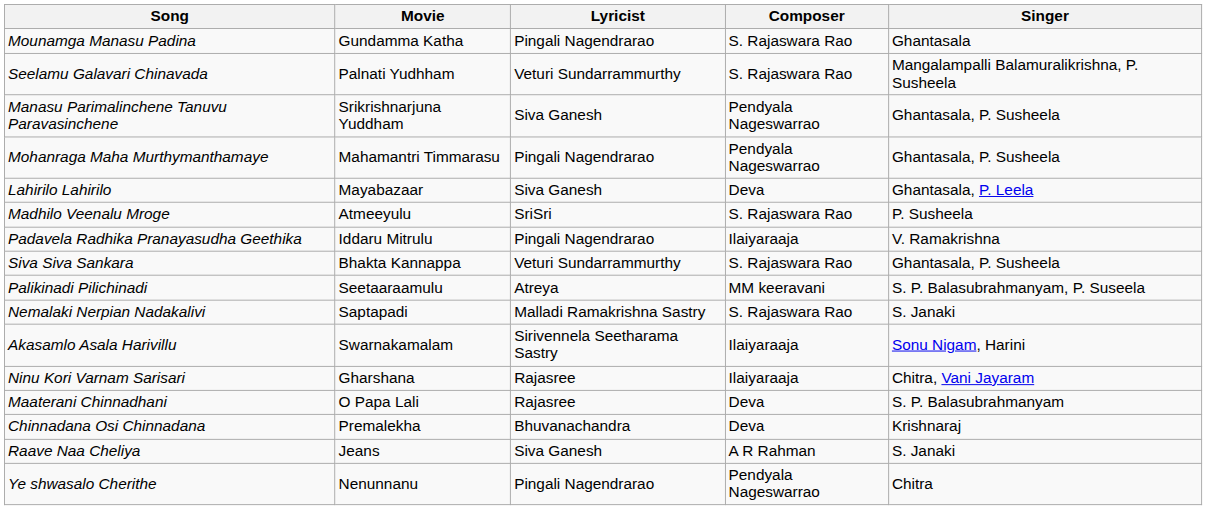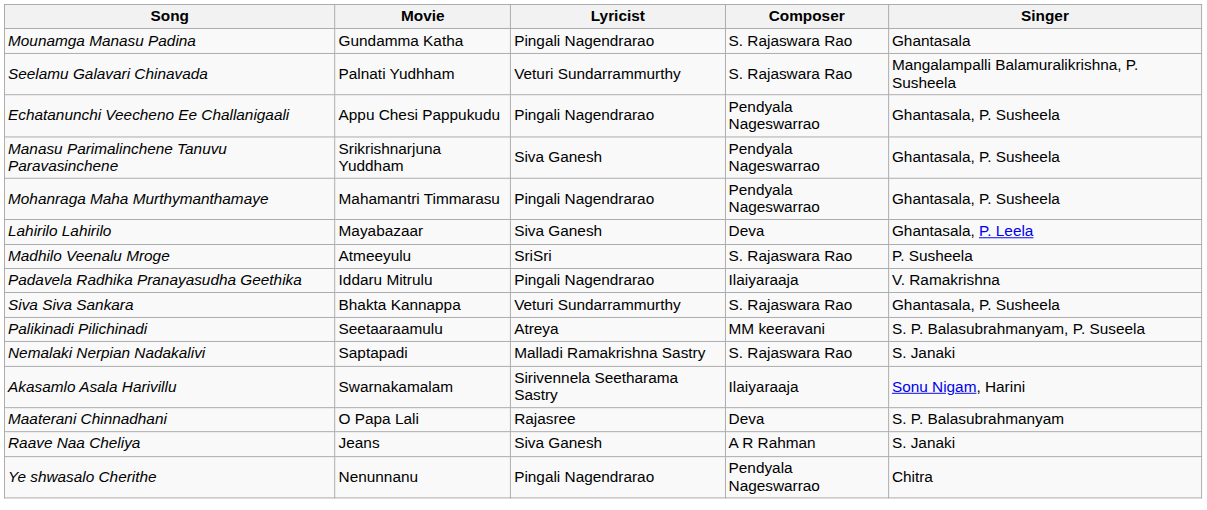 <table class="wikitable">
 <tr>
 <th>Song</th>
 <th>Movie</th>
 <th>Lyricist</th>
 <th>Composer</th>
 <th>Singer</th>
 </tr>
 <tr>
 <td><em>Mounamga Manasu Padina</em></td>
 <td>Gundamma Katha</td>
 <td>Pingali Nagendrarao</td>
 <td>S. Rajaswara Rao</td>
 <td>Ghantasala</td>
 </tr>
 <tr>
 <td><em>Seelamu Galavari Chinavada</em></td>
 <td>Palnati Yudhham</td>
 <td>Veturi Sundarrammurthy</td>
 <td>S. Rajaswara Rao</td>
 <td>Mangalampalli Balamuralikrishna, P. Susheela</td>
+</tr>
+<tr>
+<td><em>Echatanunchi Veecheno Ee Challanigaali</em></td>
+<td>Appu Chesi Pappukudu</td>
+<td>Pingali Nagendrarao</td>
+<td>Pendyala Nageswarrao</td>
+<td>Ghantasala, P. Susheela</td>
 </tr>
 <tr>
 <td><em>Manasu Parimalinchene Tanuvu Paravasinchene</em></td>
 <td>Srikrishnarjuna Yuddham</td>
 <td>Siva Ganesh</td>
 <td>Pendyala Nageswarrao</td>
 <td>Ghantasala, P. Susheela</td>
 </tr>
 <tr>
 <td><em>Mohanraga Maha Murthymanthamaye</em></td>
 <td>Mahamantri Timmarasu</td>
 <td>Pingali Nagendrarao</td>
 <td>Pendyala Nageswarrao</td>
 <td>Ghantasala, P. Susheela</td>
 </tr>
 <tr>
 <td><em>Lahirilo Lahirilo</em></td>
 <td>Mayabazaar</td>
 <td>Siva Ganesh</td>
 <td>Deva</td>
 <td>Ghantasala, <a href='#'>P. Leela</a></td>
 </tr>
 <tr>
 <td><em>Madhilo Veenalu Mroge</em></td>
 <td>Atmeeyulu</td>
 <td>SriSri</td>
 <td>S. Rajaswara Rao</td>
 <td>P. Susheela</td>
 </tr>
 <tr>
 <td><em>Padavela Radhika Pranayasudha Geethika</em></td>
 <td>Iddaru Mitrulu</td>
 <td>Pingali Nagendrarao</td>
 <td>Ilaiyaraaja</td>
 <td>V. Ramakrishna</td>
 </tr>
 <tr>
 <td><em>Siva Siva Sankara</em></td>
 <td>Bhakta Kannappa</td>
 <td>Veturi Sundarrammurthy</td>
 <td>S. Rajaswara Rao</td>
 <td>Ghantasala, P. Susheela</td>
 </tr>
 <tr>
 <td><em>Palikinadi Pilichinadi</em></td>
 <td>Seetaaraamulu</td>
 <td>Atreya</td>
 <td>MM keeravani</td>
 <td>S. P. Balasubrahmanyam, P. Suseela</td>
 </tr>
 <tr>
 <td><em>Nemalaki Nerpian Nadakalivi</em></td>
 <td>Saptapadi</td>
 <td>Malladi Ramakrishna Sastry</td>
 <td>S. Rajaswara Rao</td>
 <td>S. Janaki</td>
 </tr>
 <tr>
 <td><em>Akasamlo Asala Harivillu</em></td>
 <td>Swarnakamalam</td>
 <td>Sirivennela Seetharama Sastry</td>
 <td>Ilaiyaraaja</td>
 <td><a href='#'>Sonu Nigam</a>, Harini</td>
 </tr>
 <tr>
-<td><em>Ninu Kori Varnam Sarisari</em></td>
-<td>Gharshana</td>
-<td>Rajasree</td>
-<td>Ilaiyaraaja</td>
-<td>Chitra, <a href='#'>Vani Jayaram</a></td>
-</tr>
-<tr>
 <td><em>Maaterani Chinnadhani</em></td>
 <td>O Papa Lali</td>
 <td>Rajasree</td>
 <td>Deva</td>
 <td>S. P. Balasubrahmanyam</td>
-</tr>
-<tr>
-<td><em>Chinnadana Osi Chinnadana</em></td>
-<td>Premalekha</td>
-<td>Bhuvanachandra</td>
-<td>Deva</td>
-<td>Krishnaraj</td>
 </tr>
 <tr>
 <td><em>Raave Naa Cheliya</em></td>
 <td>Jeans</td>
 <td>Siva Ganesh</td>
 <td>A R Rahman</td>
 <td>S. Janaki</td>
 </tr>
 <tr>
 <td><em>Ye shwasalo Cherithe</em></td>
 <td>Nenunnanu</td>
 <td>Pingali Nagendrarao</td>
 <td>Pendyala Nageswarrao</td>
 <td>Chitra</td>
 </tr>
 </table>
